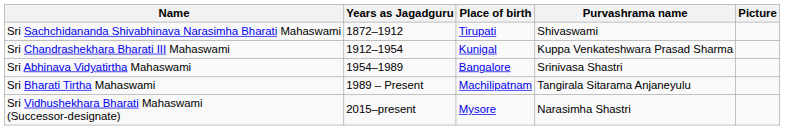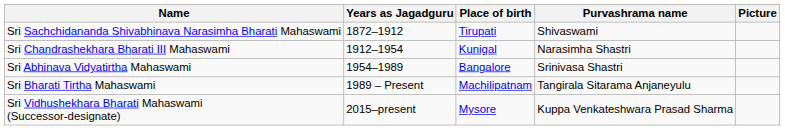 <table class="wikitable">
 <tr>
 <th>Name</th>
 <th>Years as Jagadguru</th>
 <th>Place of birth</th>
 <th>Purvashrama name</th>
 <th>Picture</th>
 </tr>
 <tr>
 <td>Sri <a href='#'>Sachchidananda Shivabhinava Narasimha Bharati</a> Mahaswami</td>
 <td>1872–1912</td>
 <td><a href='#'>Tirupati</a></td>
 <td>Shivaswami</td>
 <td></td>
 </tr>
 <tr>
 <td>Sri <a href='#'>Chandrashekhara Bharati III</a> Mahaswami</td>
 <td>1912–1954</td>
 <td><a href='#'>Kunigal</a></td>
-<td>Kuppa Venkateshwara Prasad Sharma</td>
+<td>Narasimha Shastri</td>
 <td></td>
 </tr>
 <tr>
 <td>Sri <a href='#'>Abhinava Vidyatirtha</a> Mahaswami</td>
 <td>1954–1989</td>
 <td><a href='#'>Bangalore</a></td>
 <td>Srinivasa Shastri</td>
 <td></td>
 </tr>
 <tr>
 <td>Sri <a href='#'>Bharati Tirtha</a> Mahaswami</td>
 <td>1989 – Present</td>
 <td><a href='#'>Machilipatnam</a></td>
 <td>Tangirala Sitarama Anjaneyulu</td>
 <td></td>
 </tr>
 <tr>
 <td>Sri <a href='#'>Vidhushekhara Bharati</a> Mahaswami<br>(Successor-designate)</td>
 <td>2015–present</td>
 <td><a href='#'>Mysore</a></td>
-<td>Narasimha Shastri</td>
+<td>Kuppa Venkateshwara Prasad Sharma</td>
 <td></td>
 </tr>
 </table>
